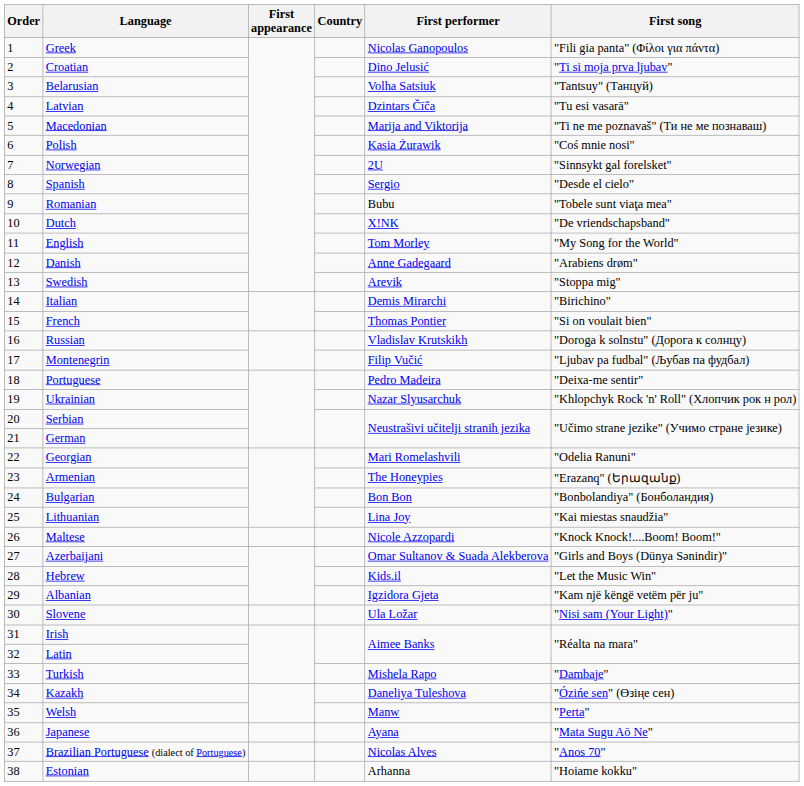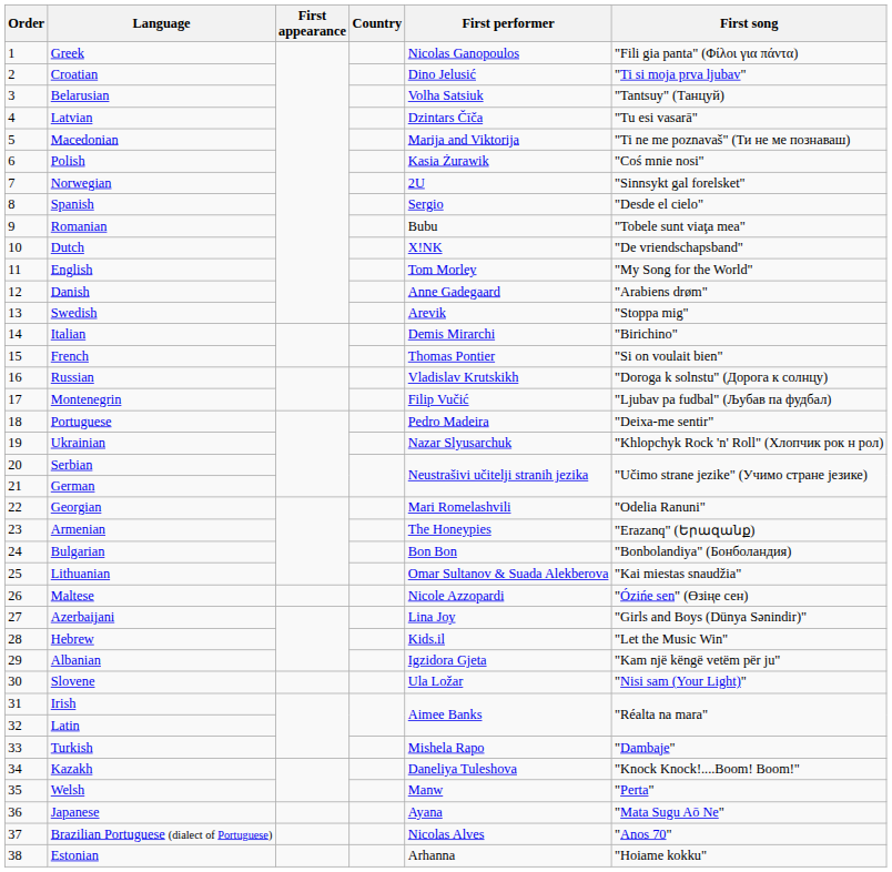 <table class="wikitable sortable">
 <tr>
 <th>Order</th>
 <th>Language</th>
 <th>First<br>appearance</th>
 <th>Country</th>
 <th>First performer</th>
 <th>First song</th>
 </tr>
 <tr>
 <td>1</td>
 <td><a href='#'>Greek</a></td>
 <td rowspan="13"></td>
 <td></td>
 <td><a href='#'>Nicolas Ganopoulos</a></td>
 <td>"Fili gia panta" (Φίλοι για πάντα)</td>
 </tr>
 <tr>
 <td>2</td>
 <td><a href='#'>Croatian</a></td>
 <td></td>
 <td><a href='#'>Dino Jelusić</a></td>
 <td>"<a href='#'>Ti si moja prva ljubav</a>"</td>
 </tr>
 <tr>
 <td>3</td>
 <td><a href='#'>Belarusian</a></td>
 <td> </td>
 <td><a href='#'>Volha Satsiuk</a></td>
 <td>"Tantsuy" (Танцуй)</td>
 </tr>
 <tr>
 <td>4</td>
 <td><a href='#'>Latvian</a></td>
 <td></td>
 <td><a href='#'>Dzintars Čīča</a></td>
 <td>"Tu esi vasarā"</td>
 </tr>
 <tr>
 <td>5</td>
 <td><a href='#'>Macedonian</a></td>
 <td></td>
 <td><a href='#'>Marija and Viktorija</a></td>
 <td>"Ti ne me poznavaš" (Ти не ме познаваш)</td>
 </tr>
 <tr>
 <td>6</td>
 <td><a href='#'>Polish</a></td>
 <td></td>
 <td><a href='#'>Kasia Żurawik</a></td>
 <td>"Coś mnie nosi"</td>
 </tr>
 <tr>
 <td>7</td>
 <td><a href='#'>Norwegian</a></td>
 <td></td>
 <td><a href='#'>2U</a></td>
 <td>"Sinnsykt gal forelsket"</td>
 </tr>
 <tr>
 <td>8</td>
 <td><a href='#'>Spanish</a></td>
 <td></td>
 <td><a href='#'>Sergio</a></td>
 <td>"Desde el cielo"</td>
 </tr>
 <tr>
 <td>9</td>
 <td><a href='#'>Romanian</a></td>
 <td></td>
 <td>Bubu</td>
 <td>"Tobele sunt viaţa mea"</td>
 </tr>
 <tr>
 <td>10</td>
 <td><a href='#'>Dutch</a></td>
 <td></td>
 <td><a href='#'>X!NK</a></td>
 <td>"De vriendschapsband"</td>
 </tr>
 <tr>
 <td>11</td>
 <td><a href='#'>English</a></td>
 <td></td>
 <td><a href='#'>Tom Morley</a></td>
 <td>"My Song for the World"</td>
 </tr>
 <tr>
 <td>12</td>
 <td><a href='#'>Danish</a></td>
 <td></td>
 <td><a href='#'>Anne Gadegaard</a></td>
 <td>"Arabiens drøm"</td>
 </tr>
 <tr>
 <td>13</td>
 <td><a href='#'>Swedish</a></td>
 <td></td>
 <td><a href='#'>Arevik</a></td>
 <td>"Stoppa mig"</td>
 </tr>
 <tr>
 <td>14</td>
 <td><a href='#'>Italian</a></td>
 <td rowspan="2"></td>
 <td></td>
 <td><a href='#'>Demis Mirarchi</a></td>
 <td>"Birichino"</td>
 </tr>
 <tr>
 <td>15</td>
 <td><a href='#'>French</a></td>
 <td></td>
 <td><a href='#'>Thomas Pontier</a></td>
 <td>"Si on voulait bien"</td>
 </tr>
 <tr>
 <td>16</td>
 <td><a href='#'>Russian</a></td>
 <td rowspan="2"></td>
 <td></td>
 <td><a href='#'>Vladislav Krutskikh</a></td>
 <td>"Doroga k solnstu" (Дорога к солнцу)</td>
 </tr>
 <tr>
 <td>17</td>
 <td><a href='#'>Montenegrin</a></td>
 <td></td>
 <td><a href='#'>Filip Vučić</a></td>
 <td>"Ljubav pa fudbal" (Љубав па фудбал)</td>
 </tr>
 <tr>
 <td>18</td>
 <td><a href='#'>Portuguese</a></td>
 <td rowspan="4"></td>
 <td></td>
 <td><a href='#'>Pedro Madeira</a></td>
 <td>"Deixa-me sentir"</td>
 </tr>
 <tr>
 <td>19</td>
 <td><a href='#'>Ukrainian</a></td>
 <td></td>
 <td><a href='#'>Nazar Slyusarchuk</a></td>
 <td>"Khlopchyk Rock 'n' Roll" (Хлопчик рок н рол)</td>
 </tr>
 <tr>
 <td>20</td>
 <td><a href='#'>Serbian</a></td>
 <td rowspan="2"> </td>
 <td rowspan="2"><a href='#'>Neustrašivi učitelji stranih jezika</a></td>
 <td rowspan="2">"Učimo strane jezike" (Учимо стране језике)</td>
 </tr>
 <tr>
 <td>21</td>
 <td><a href='#'>German</a></td>
 </tr>
 <tr>
 <td>22</td>
 <td><a href='#'>Georgian</a></td>
 <td rowspan="4"></td>
 <td></td>
 <td><a href='#'>Mari Romelashvili</a></td>
 <td>"Odelia Ranuni"</td>
 </tr>
 <tr>
 <td>23</td>
 <td><a href='#'>Armenian</a></td>
 <td></td>
 <td><a href='#'>The Honeypies</a></td>
 <td>"Erazanq" (Երազանք)</td>
 </tr>
 <tr>
 <td>24</td>
 <td><a href='#'>Bulgarian</a></td>
 <td></td>
 <td><a href='#'>Bon Bon</a></td>
 <td>"Bonbolandiya" (Бонболандия)</td>
 </tr>
 <tr>
 <td>25</td>
 <td><a href='#'>Lithuanian</a></td>
 <td></td>
-<td><a href='#'>Lina Joy</a></td>
+<td><a href='#'>Omar Sultanov & Suada Alekberova</a></td>
 <td>"Kai miestas snaudžia"</td>
 </tr>
 <tr>
 <td>26</td>
 <td><a href='#'>Maltese</a></td>
 <td></td>
 <td></td>
 <td><a href='#'>Nicole Azzopardi</a></td>
-<td>"Knock Knock!....Boom! Boom!"</td>
+<td>"<a href='#'>Ózińe sen</a>" (Өзіңе сен)</td>
 </tr>
 <tr>
 <td>27</td>
 <td><a href='#'>Azerbaijani</a></td>
 <td rowspan="3"></td>
 <td></td>
-<td><a href='#'>Omar Sultanov & Suada Alekberova</a></td>
+<td><a href='#'>Lina Joy</a></td>
 <td>"Girls and Boys (Dünya Sənindir)"</td>
 </tr>
 <tr>
 <td>28</td>
 <td><a href='#'>Hebrew</a></td>
 <td></td>
 <td><a href='#'>Kids.il</a></td>
 <td>"Let the Music Win"</td>
 </tr>
 <tr>
 <td>29</td>
 <td><a href='#'>Albanian</a></td>
 <td></td>
 <td><a href='#'>Igzidora Gjeta</a></td>
 <td>"Kam një këngë vetëm për ju"</td>
 </tr>
 <tr>
 <td>30</td>
 <td><a href='#'>Slovene</a></td>
 <td></td>
 <td></td>
 <td><a href='#'>Ula Ložar</a></td>
 <td>"<a href='#'>Nisi sam (Your Light)</a>"</td>
 </tr>
 <tr>
 <td>31</td>
 <td><a href='#'>Irish</a></td>
 <td rowspan="3"></td>
 <td rowspan="2"></td>
 <td rowspan="2"><a href='#'>Aimee Banks</a></td>
 <td rowspan="2">"Réalta na mara"</td>
 </tr>
 <tr>
 <td>32</td>
 <td><a href='#'>Latin</a></td>
 </tr>
 <tr>
 <td>33</td>
 <td><a href='#'>Turkish</a></td>
 <td></td>
 <td><a href='#'>Mishela Rapo</a></td>
 <td>"<a href='#'>Dambaje</a>"</td>
 </tr>
 <tr>
 <td>34</td>
 <td><a href='#'>Kazakh</a></td>
 <td rowspan="2"></td>
 <td></td>
 <td><a href='#'>Daneliya Tuleshova</a></td>
-<td>"<a href='#'>Ózińe sen</a>" (Өзіңе сен)</td>
+<td>"Knock Knock!....Boom! Boom!"</td>
 </tr>
 <tr>
 <td>35</td>
 <td><a href='#'>Welsh</a></td>
 <td></td>
 <td><a href='#'>Manw</a></td>
 <td>"<a href='#'>Perta</a>"</td>
 </tr>
 <tr>
 <td>36</td>
 <td><a href='#'>Japanese</a></td>
 <td></td>
 <td></td>
 <td><a href='#'>Ayana</a></td>
 <td>"<a href='#'>Mata Sugu Aō Ne</a>" </td>
 </tr>
 <tr>
 <td>37</td>
 <td><a href='#'>Brazilian Portuguese</a> <small>(dialect of <a href='#'>Portuguese</a>)</small></td>
 <td></td>
 <td></td>
 <td><a href='#'>Nicolas Alves</a></td>
 <td>"<a href='#'>Anos 70</a>"</td>
 </tr>
 <tr>
 <td>38</td>
 <td><a href='#'>Estonian</a></td>
 <td></td>
 <td></td>
 <td>Arhanna</td>
 <td>"Hoiame kokku"</td>
 </tr>
 </table>
